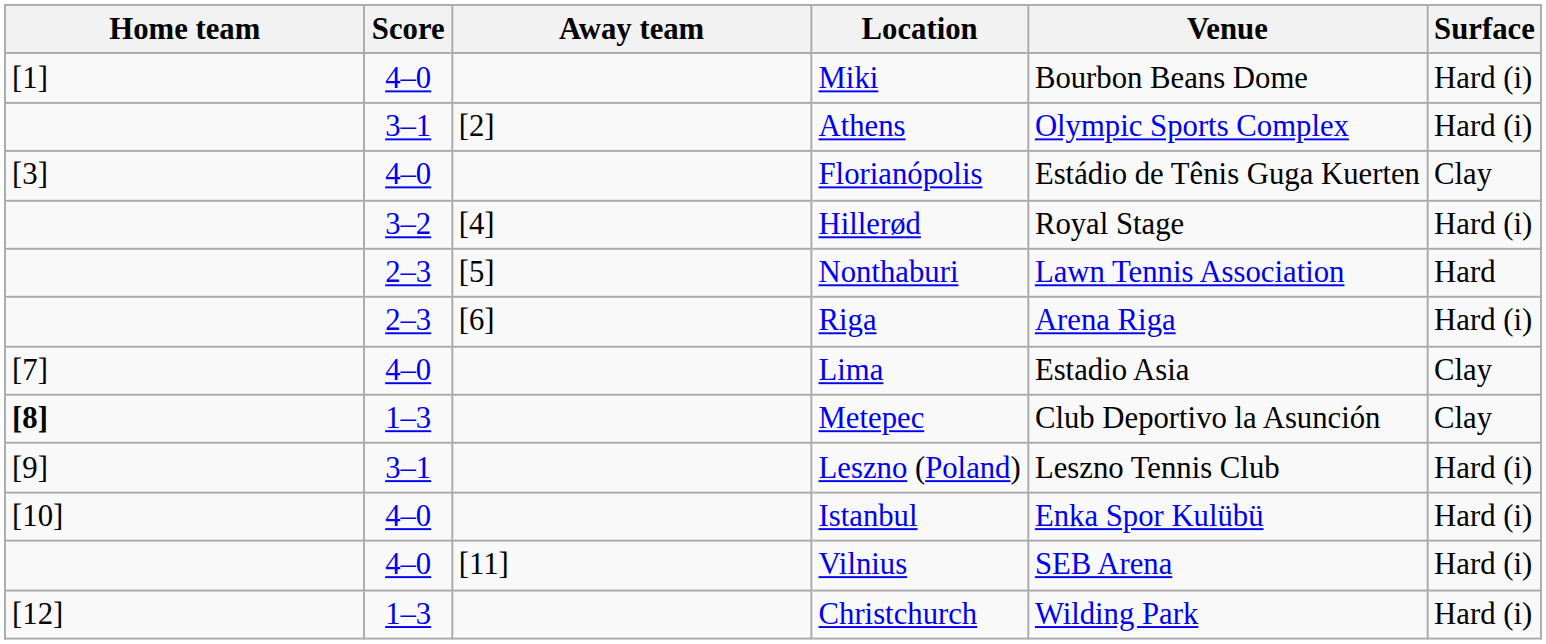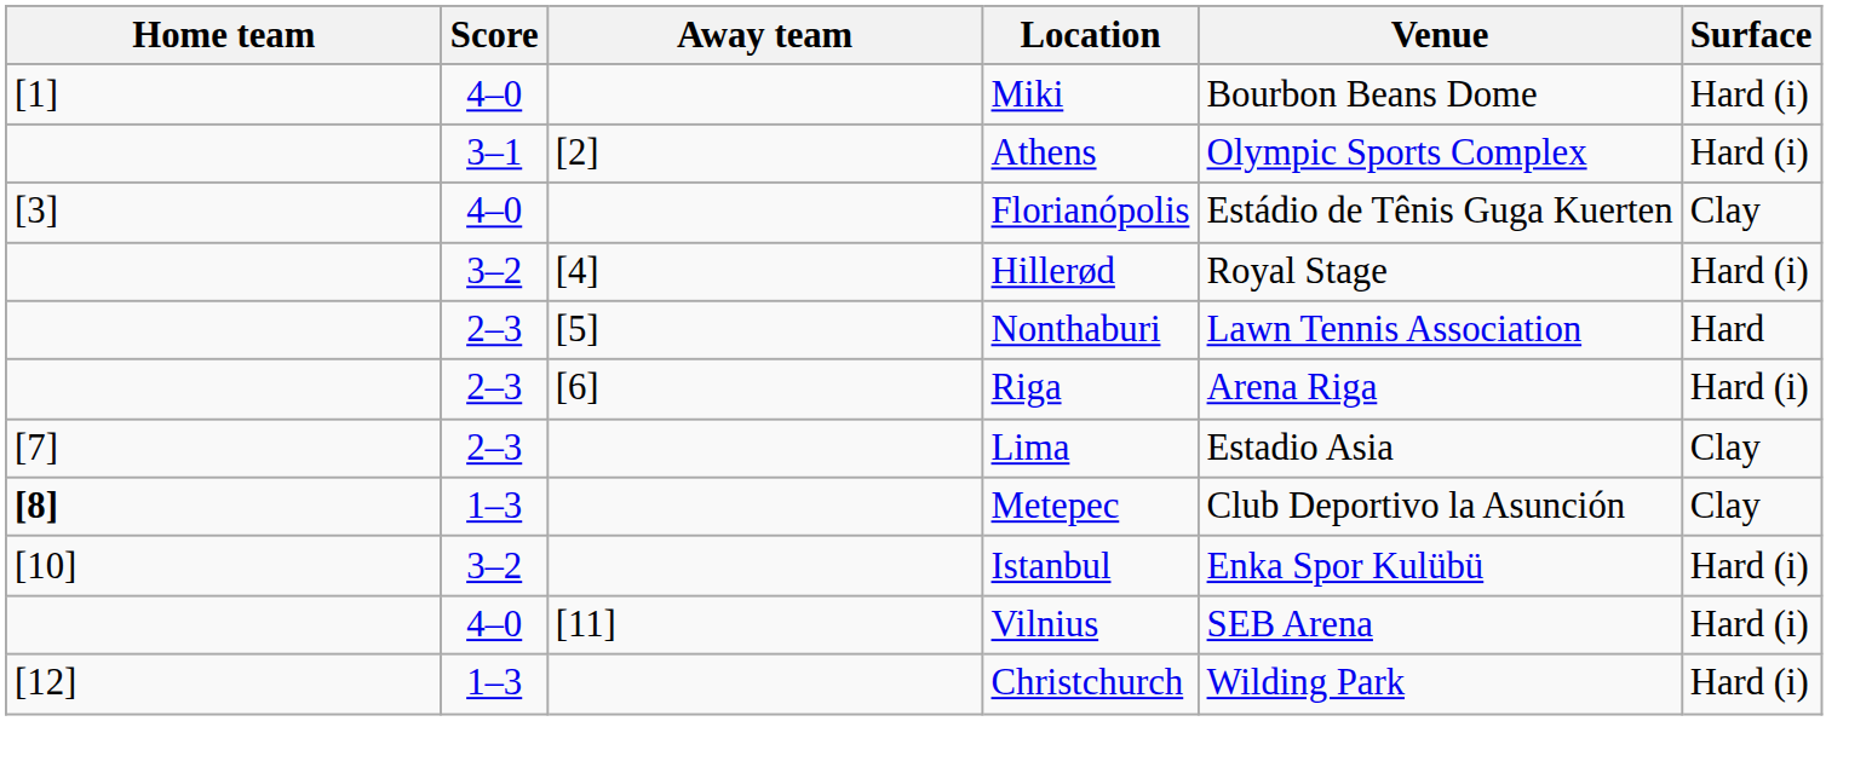 <table class="wikitable nowrap">
 <tr>
 <th width=180>Home team</th>
 <th>Score</th>
 <th width=180>Away team</th>
 <th>Location</th>
 <th>Venue</th>
 <th>Surface</th>
 </tr>
 <tr>
 <td><strong></strong> [1]</td>
 <td style="text-align:center;"><a href='#'>4–0</a></td>
 <td></td>
 <td><a href='#'>Miki</a></td>
 <td>Bourbon Beans Dome</td>
 <td>Hard (i)</td>
 </tr>
 <tr>
 <td><strong></strong></td>
 <td style="text-align:center;"><a href='#'>3–1</a></td>
 <td> [2]</td>
 <td><a href='#'>Athens</a></td>
 <td><a href='#'>Olympic Sports Complex</a></td>
 <td>Hard (i)</td>
 </tr>
 <tr>
 <td><strong></strong> [3]</td>
 <td style="text-align:center;"><a href='#'>4–0</a></td>
 <td></td>
 <td><a href='#'>Florianópolis</a></td>
 <td>Estádio de Tênis Guga Kuerten</td>
 <td>Clay</td>
 </tr>
 <tr>
 <td><strong></strong></td>
 <td style="text-align:center;"><a href='#'>3–2</a></td>
 <td> [4]</td>
 <td><a href='#'>Hillerød</a></td>
 <td>Royal Stage</td>
 <td>Hard (i)</td>
 </tr>
 <tr>
 <td></td>
 <td style="text-align:center;"><a href='#'>2–3</a></td>
 <td><strong></strong> [5]</td>
 <td><a href='#'>Nonthaburi</a></td>
 <td><a href='#'>Lawn Tennis Association</a></td>
 <td>Hard</td>
 </tr>
 <tr>
 <td></td>
 <td style="text-align:center;"><a href='#'>2–3</a></td>
 <td><strong></strong> [6]</td>
 <td><a href='#'>Riga</a></td>
 <td><a href='#'>Arena Riga</a></td>
 <td>Hard (i)</td>
 </tr>
 <tr>
 <td><strong></strong> [7]</td>
-<td style="text-align:center;"><a href='#'>4–0</a></td>
+<td style="text-align:center;"><a href='#'>2–3</a></td>
 <td></td>
 <td><a href='#'>Lima</a></td>
 <td>Estadio Asia</td>
 <td>Clay</td>
 </tr>
 <tr>
 <td><strong> [8]</strong></td>
 <td style="text-align:center;"><a href='#'>1–3</a></td>
 <td><strong></strong></td>
 <td><a href='#'>Metepec</a></td>
 <td>Club Deportivo la Asunción</td>
 <td>Clay</td>
 </tr>
 <tr>
-<td><strong></strong> [9]</td>
-<td style="text-align:center;"><a href='#'>3–1</a></td>
-<td></td>
-<td><a href='#'>Leszno</a> (<a href='#'>Poland</a>)</td>
-<td>Leszno Tennis Club</td>
-<td>Hard (i)</td>
-</tr>
-<tr>
 <td><strong></strong> [10]</td>
-<td style="text-align:center;"><a href='#'>4–0</a></td>
+<td style="text-align:center;"><a href='#'>3–2</a></td>
 <td></td>
 <td><a href='#'>Istanbul</a></td>
 <td><a href='#'>Enka Spor Kulübü</a></td>
 <td>Hard (i)</td>
 </tr>
 <tr>
 <td><strong></strong></td>
 <td style="text-align:center;"><a href='#'>4–0</a></td>
 <td> [11]</td>
 <td><a href='#'>Vilnius</a></td>
 <td><a href='#'>SEB Arena</a></td>
 <td>Hard (i)</td>
 </tr>
 <tr>
 <td> [12]</td>
 <td style="text-align:center;"><a href='#'>1–3</a></td>
 <td><strong></strong></td>
 <td><a href='#'>Christchurch</a></td>
 <td><a href='#'>Wilding Park</a></td>
 <td>Hard (i)</td>
 </tr>
 </table>
